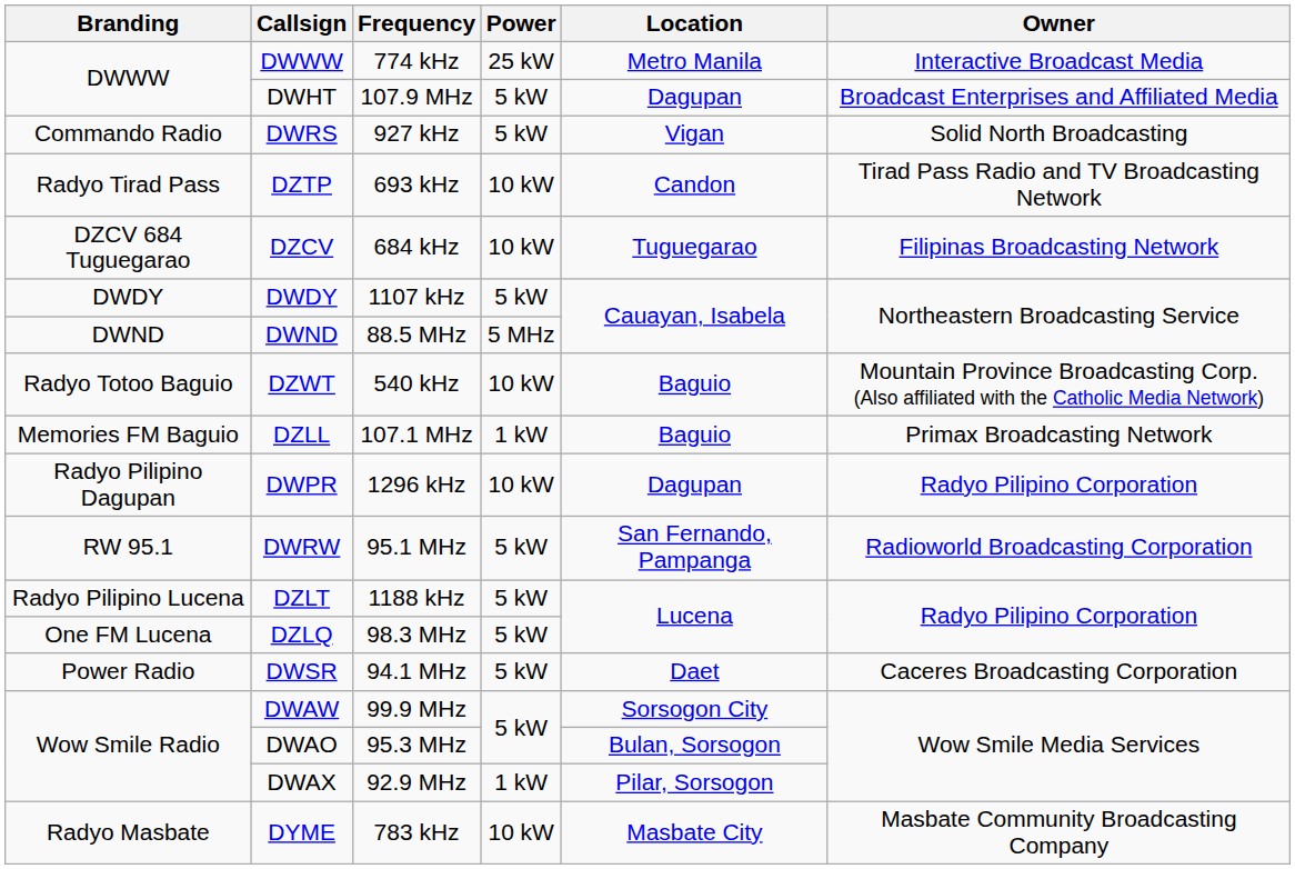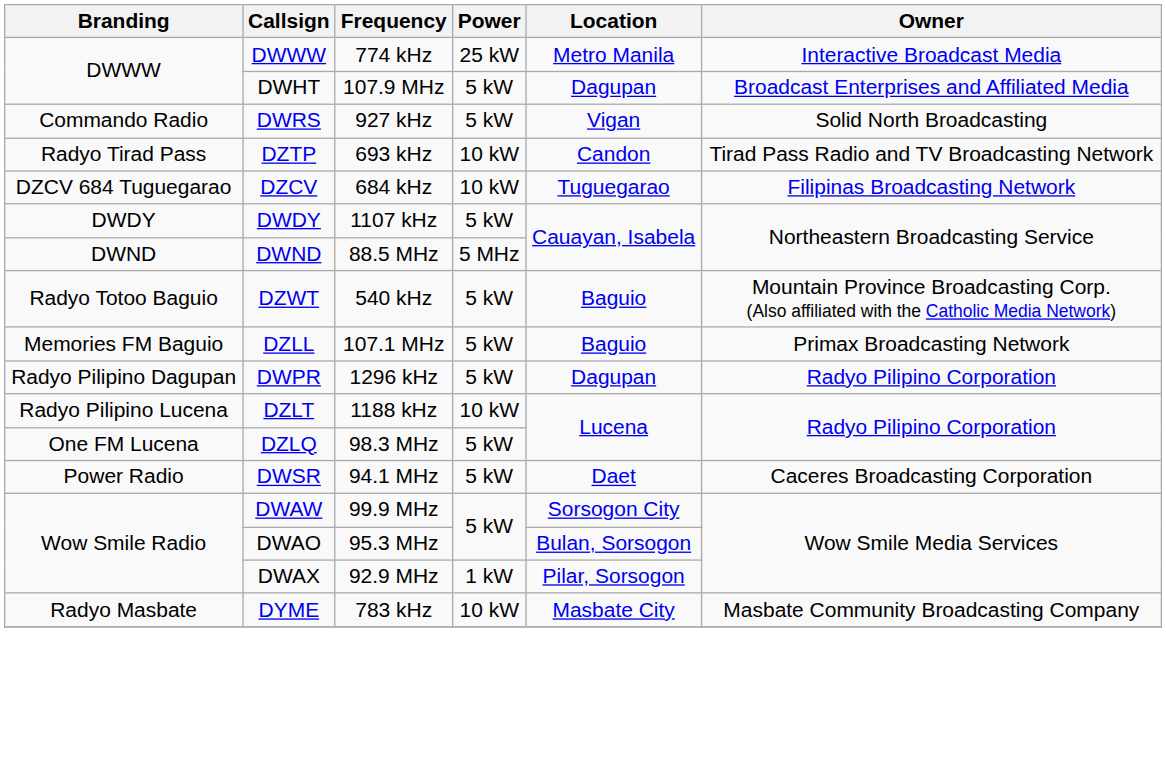 <table class="wikitable sortable" style="width:100%; text-align:center;">
 <tr>
 <th>Branding</th>
 <th>Callsign</th>
 <th>Frequency</th>
 <th>Power</th>
 <th>Location</th>
 <th>Owner</th>
 </tr>
 <tr>
 <td rowspan=2>DWWW</td>
 <td><a href='#'>DWWW</a></td>
 <td>774 kHz</td>
 <td>25 kW</td>
 <td><a href='#'>Metro Manila</a></td>
 <td><a href='#'>Interactive Broadcast Media</a></td>
 </tr>
 <tr>
 <td>DWHT</td>
 <td>107.9 MHz</td>
 <td>5 kW</td>
 <td><a href='#'>Dagupan</a></td>
 <td><a href='#'>Broadcast Enterprises and Affiliated Media</a></td>
 </tr>
 <tr>
 <td>Commando Radio</td>
 <td><a href='#'>DWRS</a></td>
 <td>927 kHz</td>
 <td>5 kW</td>
 <td><a href='#'>Vigan</a></td>
 <td>Solid North Broadcasting</td>
 </tr>
 <tr>
 <td>Radyo Tirad Pass</td>
 <td><a href='#'>DZTP</a></td>
 <td>693 kHz</td>
 <td>10 kW</td>
 <td><a href='#'>Candon</a></td>
 <td>Tirad Pass Radio and TV Broadcasting Network</td>
 </tr>
 <tr>
 <td>DZCV 684 Tuguegarao</td>
 <td><a href='#'>DZCV</a></td>
 <td>684 kHz</td>
 <td>10 kW</td>
 <td><a href='#'>Tuguegarao</a></td>
 <td><a href='#'>Filipinas Broadcasting Network</a></td>
 </tr>
 <tr>
 <td>DWDY</td>
 <td><a href='#'>DWDY</a></td>
 <td>1107 kHz</td>
 <td>5 kW</td>
 <td rowspan=2><a href='#'>Cauayan, Isabela</a></td>
 <td rowspan=2>Northeastern Broadcasting Service</td>
 </tr>
 <tr>
 <td>DWND</td>
 <td><a href='#'>DWND</a></td>
 <td>88.5 MHz</td>
 <td>5 MHz</td>
 </tr>
 <tr>
 <td>Radyo Totoo Baguio</td>
 <td><a href='#'>DZWT</a></td>
 <td>540 kHz</td>
-<td>10 kW</td>
+<td>5 kW</td>
 <td><a href='#'>Baguio</a></td>
 <td>Mountain Province Broadcasting Corp.<br><small>(Also affiliated with the <a href='#'>Catholic Media Network</a>)</small></td>
 </tr>
 <tr>
 <td>Memories FM Baguio</td>
 <td><a href='#'>DZLL</a></td>
 <td>107.1 MHz</td>
-<td>1 kW</td>
+<td>5 kW</td>
 <td><a href='#'>Baguio</a></td>
 <td>Primax Broadcasting Network</td>
 </tr>
 <tr>
 <td>Radyo Pilipino Dagupan</td>
 <td><a href='#'>DWPR</a></td>
 <td>1296 kHz</td>
-<td>10 kW</td>
+<td>5 kW</td>
 <td><a href='#'>Dagupan</a></td>
 <td><a href='#'>Radyo Pilipino Corporation</a></td>
-</tr>
-<tr>
-<td>RW 95.1</td>
-<td><a href='#'>DWRW</a></td>
-<td>95.1 MHz</td>
-<td>5 kW</td>
-<td><a href='#'>San Fernando, Pampanga</a></td>
-<td><a href='#'>Radioworld Broadcasting Corporation</a></td>
 </tr>
 <tr>
 <td>Radyo Pilipino Lucena</td>
 <td><a href='#'>DZLT</a></td>
 <td>1188 kHz</td>
-<td>5 kW</td>
+<td>10 kW</td>
 <td rowspan=2><a href='#'>Lucena</a></td>
 <td rowspan=2><a href='#'>Radyo Pilipino Corporation</a></td>
 </tr>
 <tr>
 <td>One FM Lucena</td>
 <td><a href='#'>DZLQ</a></td>
 <td>98.3 MHz</td>
 <td>5 kW</td>
 </tr>
 <tr>
 <td>Power Radio</td>
 <td><a href='#'>DWSR</a></td>
 <td>94.1 MHz</td>
 <td>5 kW</td>
 <td><a href='#'>Daet</a></td>
 <td>Caceres Broadcasting Corporation</td>
 </tr>
 <tr>
 <td rowspan=3>Wow Smile Radio</td>
 <td><a href='#'>DWAW</a></td>
 <td>99.9 MHz</td>
 <td rowspan=2>5 kW</td>
 <td><a href='#'>Sorsogon City</a></td>
 <td rowspan=3>Wow Smile Media Services</td>
 </tr>
 <tr>
 <td>DWAO</td>
 <td>95.3 MHz</td>
 <td><a href='#'>Bulan, Sorsogon</a></td>
 </tr>
 <tr>
 <td>DWAX</td>
 <td>92.9 MHz</td>
 <td>1 kW</td>
 <td><a href='#'>Pilar, Sorsogon</a></td>
 </tr>
 <tr>
 <td>Radyo Masbate</td>
 <td><a href='#'>DYME</a></td>
 <td>783 kHz</td>
 <td>10 kW</td>
 <td><a href='#'>Masbate City</a></td>
 <td>Masbate Community Broadcasting Company</td>
 </tr>
 <tr>
 </tr>
 </table>
